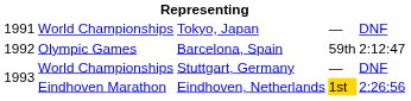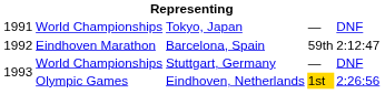 <table>
 <tr>
 <th colspan="5">Representing </th>
 </tr>
 <tr>
 <td>1991</td>
 <td><a href='#'>World Championships</a></td>
 <td><a href='#'>Tokyo, Japan</a></td>
 <td>—</td>
 <td><a href='#'>DNF</a></td>
 </tr>
 <tr>
 <td>1992</td>
-<td><a href='#'>Olympic Games</a></td>
+<td><a href='#'>Eindhoven Marathon</a></td>
 <td><a href='#'>Barcelona, Spain</a></td>
 <td>59th</td>
 <td>2:12:47</td>
 </tr>
 <tr>
 <td rowspan=2>1993</td>
 <td><a href='#'>World Championships</a></td>
 <td><a href='#'>Stuttgart, Germany</a></td>
 <td>—</td>
 <td><a href='#'>DNF</a></td>
 </tr>
 <tr>
-<td><a href='#'>Eindhoven Marathon</a></td>
+<td><a href='#'>Olympic Games</a></td>
 <td><a href='#'>Eindhoven, Netherlands</a></td>
 <td bgcolor="gold">1st</td>
 <td><a href='#'>2:26:56</a></td>
 </tr>
 </table>
